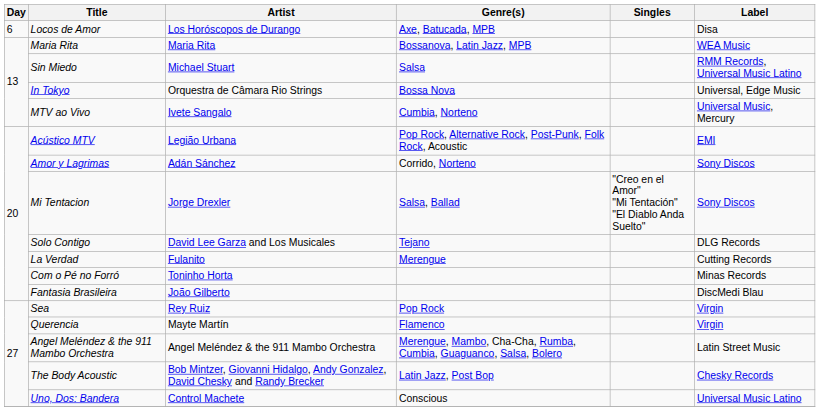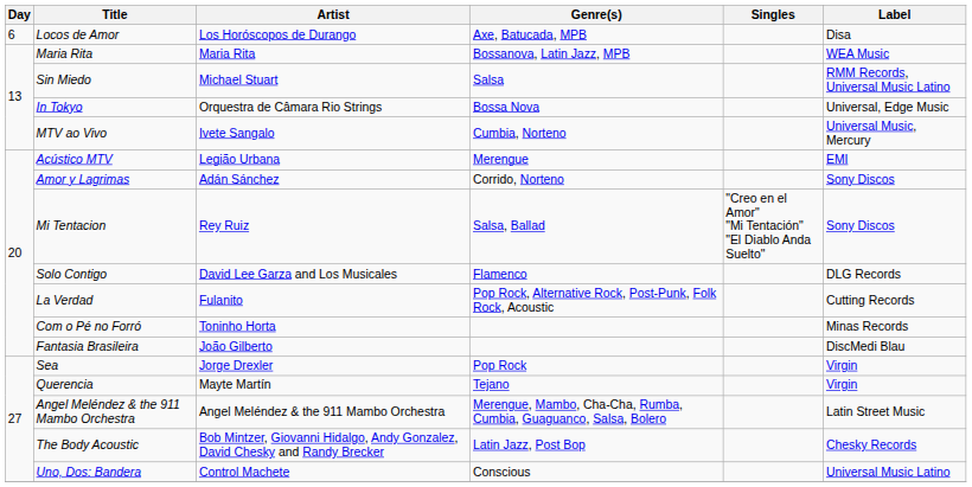 <table class="wikitable sortable" style="text-align: left;">
 <tr>
 <th>Day</th>
 <th>Title</th>
 <th>Artist</th>
 <th>Genre(s)</th>
 <th>Singles</th>
 <th>Label</th>
 </tr>
 <tr>
 <td>6</td>
 <td><em>Locos de Amor</em></td>
 <td><a href='#'>Los Horóscopos de Durango</a></td>
 <td><a href='#'>Axe</a>, <a href='#'>Batucada</a>, <a href='#'>MPB</a></td>
 <td></td>
 <td>Disa</td>
 </tr>
 <tr>
 <td rowspan="4">13</td>
 <td><em>Maria Rita</em></td>
 <td><a href='#'>Maria Rita</a></td>
 <td><a href='#'>Bossanova</a>, <a href='#'>Latin Jazz</a>, <a href='#'>MPB</a></td>
 <td></td>
 <td><a href='#'>WEA Music</a></td>
 </tr>
 <tr>
 <td><em>Sin Miedo</em></td>
 <td><a href='#'>Michael Stuart</a></td>
 <td><a href='#'>Salsa</a></td>
 <td></td>
 <td><a href='#'>RMM Records</a>, <a href='#'>Universal Music Latino</a></td>
 </tr>
 <tr>
 <td><em><a href='#'>In Tokyo</a></em></td>
 <td>Orquestra de Câmara Rio Strings</td>
 <td><a href='#'>Bossa Nova</a></td>
 <td></td>
 <td>Universal, Edge Music</td>
 </tr>
 <tr>
 <td><em>MTV ao Vivo</em></td>
 <td><a href='#'>Ivete Sangalo</a></td>
 <td><a href='#'>Cumbia</a>, <a href='#'>Norteno</a></td>
 <td></td>
 <td><a href='#'>Universal Music</a>, Mercury</td>
 </tr>
 <tr>
 <td rowspan="7">20</td>
 <td><em><a href='#'>Acústico MTV</a></em></td>
 <td><a href='#'>Legião Urbana</a></td>
-<td><a href='#'>Pop Rock</a>, <a href='#'>Alternative Rock</a>, <a href='#'>Post-Punk</a>, <a href='#'>Folk Rock</a>, Acoustic</td>
+<td><a href='#'>Merengue</a></td>
 <td></td>
 <td><a href='#'>EMI</a></td>
 </tr>
 <tr>
 <td><em><a href='#'>Amor y Lagrimas</a></em></td>
 <td><a href='#'>Adán Sánchez</a></td>
 <td>Corrido, <a href='#'>Norteno</a></td>
 <td></td>
 <td><a href='#'>Sony Discos</a></td>
 </tr>
 <tr>
 <td><em>Mi Tentacion</em></td>
-<td><a href='#'>Jorge Drexler</a></td>
+<td><a href='#'>Rey Ruiz</a></td>
 <td><a href='#'>Salsa</a>, <a href='#'>Ballad</a></td>
 <td>"Creo en el Amor"<br>"Mi Tentación"<br>"El Diablo Anda Suelto"</td>
 <td><a href='#'>Sony Discos</a></td>
 </tr>
 <tr>
 <td><em>Solo Contigo</em></td>
 <td><a href='#'>David Lee Garza</a> and Los Musicales</td>
-<td><a href='#'>Tejano</a></td>
+<td><a href='#'>Flamenco</a></td>
 <td></td>
 <td>DLG Records</td>
 </tr>
 <tr>
 <td><em>La Verdad</em></td>
 <td><a href='#'>Fulanito</a></td>
-<td><a href='#'>Merengue</a></td>
+<td><a href='#'>Pop Rock</a>, <a href='#'>Alternative Rock</a>, <a href='#'>Post-Punk</a>, <a href='#'>Folk Rock</a>, Acoustic</td>
 <td></td>
 <td>Cutting Records</td>
 </tr>
 <tr>
 <td><em>Com o Pé no Forró</em></td>
 <td><a href='#'>Toninho Horta</a></td>
 <td></td>
 <td></td>
 <td>Minas Records</td>
 </tr>
 <tr>
 <td><em>Fantasia Brasileira</em></td>
 <td><a href='#'>João Gilberto</a></td>
 <td></td>
 <td></td>
 <td>DiscMedi Blau</td>
 </tr>
 <tr>
 <td rowspan="5">27</td>
 <td><em>Sea</em></td>
-<td><a href='#'>Rey Ruiz</a></td>
+<td><a href='#'>Jorge Drexler</a></td>
 <td><a href='#'>Pop Rock</a></td>
 <td></td>
 <td><a href='#'>Virgin</a></td>
 </tr>
 <tr>
 <td><em>Querencia</em></td>
 <td>Mayte Martín</td>
-<td><a href='#'>Flamenco</a></td>
+<td><a href='#'>Tejano</a></td>
 <td></td>
 <td><a href='#'>Virgin</a></td>
 </tr>
 <tr>
 <td><em>Angel Meléndez & the 911 Mambo Orchestra</em></td>
 <td>Angel Meléndez & the 911 Mambo Orchestra</td>
 <td><a href='#'>Merengue</a>, <a href='#'>Mambo</a>, Cha-Cha, <a href='#'>Rumba</a>, <a href='#'>Cumbia</a>, <a href='#'>Guaguanco</a>, <a href='#'>Salsa</a>, <a href='#'>Bolero</a></td>
 <td></td>
 <td>Latin Street Music</td>
 </tr>
 <tr>
 <td><em>The Body Acoustic</em></td>
 <td><a href='#'>Bob Mintzer</a>, <a href='#'>Giovanni Hidalgo</a>, <a href='#'>Andy Gonzalez</a>, <a href='#'>David Chesky</a> and <a href='#'>Randy Brecker</a></td>
 <td><a href='#'>Latin Jazz</a>, <a href='#'>Post Bop</a></td>
 <td></td>
 <td><a href='#'>Chesky Records</a></td>
 </tr>
 <tr>
 <td><em><a href='#'>Uno, Dos: Bandera</a></em></td>
 <td><a href='#'>Control Machete</a></td>
 <td>Conscious</td>
 <td></td>
 <td><a href='#'>Universal Music Latino</a></td>
 </tr>
 <tr>
 </tr>
 </table>
